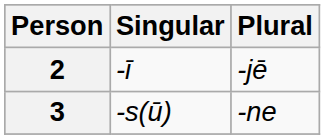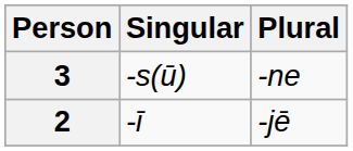 <table class="wikitable" align="center">
 <tr>
 <th>Person</th>
 <th>Singular</th>
 <th>Plural</th>
 </tr>
 <tr>
+<th>3</th>
+<td><em>-s(ū)</em></td>
+<td><em>-ne</em></td>
+</tr>
+<tr>
 <th>2</th>
 <td><em>-ī</em></td>
 <td><em>-jē</em></td>
 </tr>
-<tr>
-<th>3</th>
-<td><em>-s(ū)</em></td>
-<td><em>-ne</em></td>
-</tr>
 </table>
